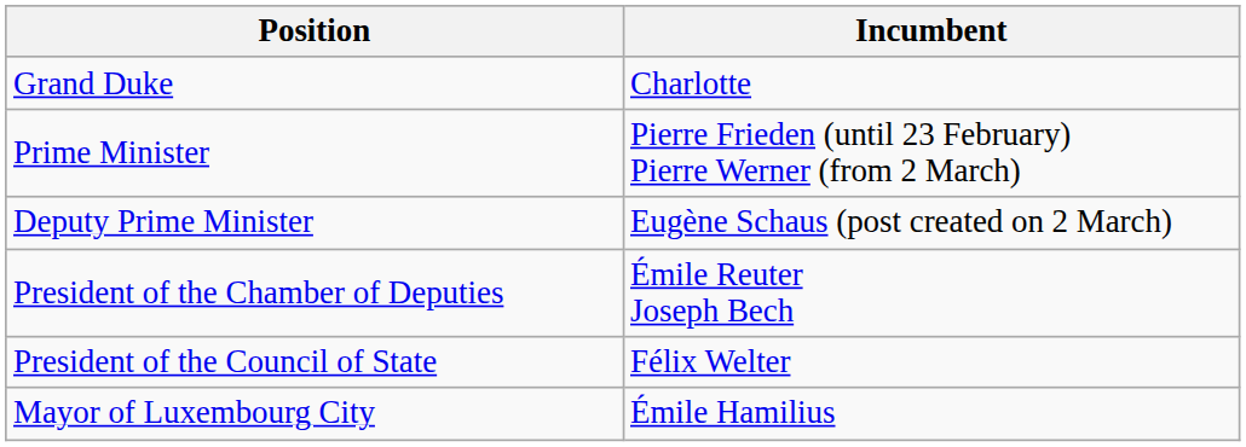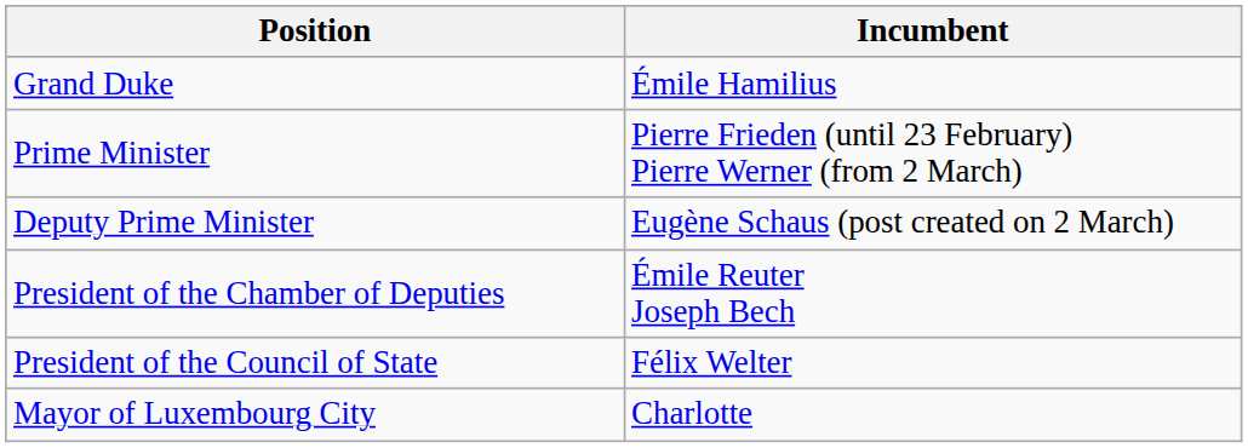 <table class="wikitable">
 <tr>
 <th width="300">Position</th>
 <th width="300">Incumbent</th>
 </tr>
 <tr>
 <td><a href='#'>Grand Duke</a></td>
-<td><a href='#'>Charlotte</a></td>
+<td><a href='#'>Émile Hamilius</a></td>
 </tr>
 <tr>
 <td><a href='#'>Prime Minister</a></td>
 <td><a href='#'>Pierre Frieden</a> (until 23 February)<br><a href='#'>Pierre Werner</a> (from 2 March)</td>
 </tr>
 <tr>
 <td><a href='#'>Deputy Prime Minister</a></td>
 <td><a href='#'>Eugène Schaus</a> (post created on 2 March)</td>
 </tr>
 <tr>
 <td><a href='#'>President of the Chamber of Deputies</a></td>
 <td><a href='#'>Émile Reuter</a> <br> <a href='#'>Joseph Bech</a></td>
 </tr>
 <tr>
 <td><a href='#'>President of the Council of State</a></td>
 <td><a href='#'>Félix Welter</a></td>
 </tr>
 <tr>
 <td><a href='#'>Mayor of Luxembourg City</a></td>
-<td><a href='#'>Émile Hamilius</a></td>
+<td><a href='#'>Charlotte</a></td>
 </tr>
 </table>
